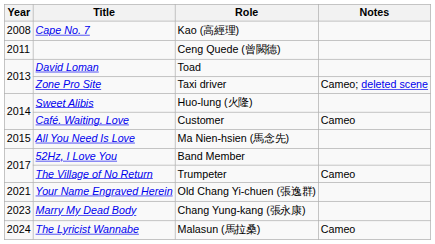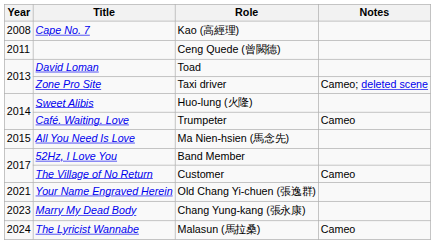 <table class="wikitable">
 <tr>
 <th>Year</th>
 <th>Title</th>
 <th>Role</th>
 <th>Notes</th>
 </tr>
 <tr>
 <td>2008</td>
 <td><em><a href='#'>Cape No. 7</a></em></td>
 <td>Kao (高經理)</td>
 <td></td>
 </tr>
 <tr>
 <td>2011</td>
 <td><em></em></td>
 <td>Ceng Quede (曾闕德)</td>
 <td></td>
 </tr>
 <tr>
 <td rowspan="2">2013</td>
 <td><em><a href='#'>David Loman</a></em></td>
 <td>Toad</td>
 <td></td>
 </tr>
 <tr>
 <td><em><a href='#'>Zone Pro Site</a></em></td>
 <td>Taxi driver</td>
 <td>Cameo; <a href='#'>deleted scene</a></td>
 </tr>
 <tr>
 <td rowspan="2">2014</td>
 <td><em><a href='#'>Sweet Alibis</a></em></td>
 <td>Huo-lung (火隆)</td>
 <td></td>
 </tr>
 <tr>
 <td><em><a href='#'>Café. Waiting. Love</a></em></td>
-<td>Customer</td>
+<td>Trumpeter</td>
 <td>Cameo</td>
 </tr>
 <tr>
 <td>2015</td>
 <td><em><a href='#'>All You Need Is Love</a></em></td>
 <td>Ma Nien-hsien (馬念先)</td>
 <td></td>
 </tr>
 <tr>
 <td rowspan="2">2017</td>
 <td><em><a href='#'>52Hz, I Love You</a></em></td>
 <td>Band Member</td>
 <td></td>
 </tr>
 <tr>
 <td><em><a href='#'>The Village of No Return</a></em></td>
-<td>Trumpeter</td>
+<td>Customer</td>
 <td>Cameo</td>
 </tr>
 <tr>
 <td>2021</td>
 <td><em><a href='#'>Your Name Engraved Herein</a></em></td>
 <td>Old Chang Yi-chuen (張逸群)</td>
 <td></td>
 </tr>
 <tr>
 <td>2023</td>
 <td><em><a href='#'>Marry My Dead Body</a></em></td>
 <td>Chang Yung-kang (張永康)</td>
 <td></td>
 </tr>
 <tr>
 <td>2024</td>
 <td><em><a href='#'>The Lyricist Wannabe</a></em></td>
 <td>Malasun (馬拉桑)</td>
 <td>Cameo</td>
 </tr>
 </table>
